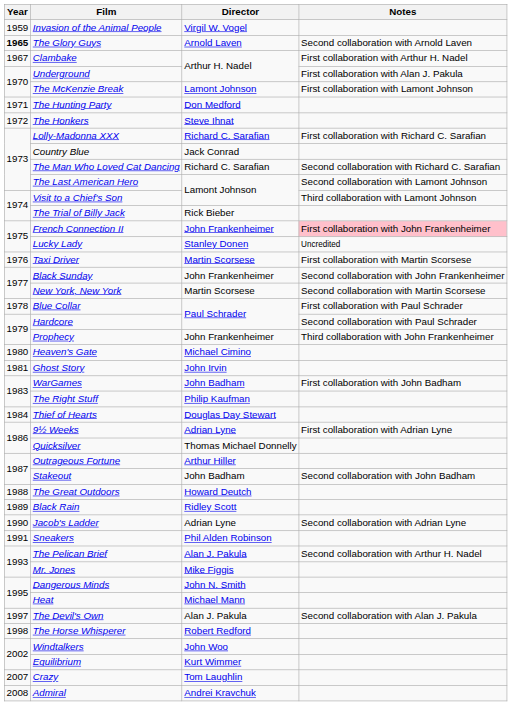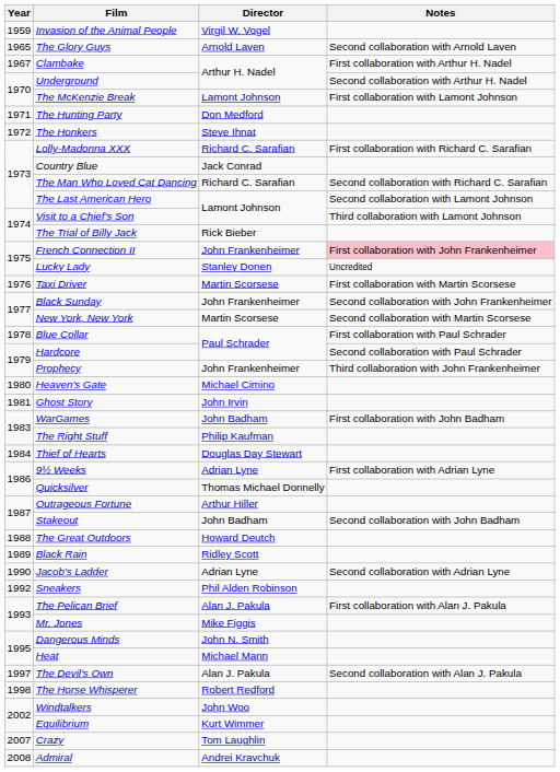 <table class="wikitable">
 <tr>
 <th>Year</th>
 <th>Film</th>
 <th>Director</th>
 <th>Notes</th>
 </tr>
 <tr>
 <td>1959</td>
 <td><em><a href='#'>Invasion of the Animal People</a></em></td>
 <td><a href='#'>Virgil W. Vogel</a></td>
 <td></td>
 </tr>
 <tr>
-<td><strong>1965</strong></td>
+<td>1965</td>
 <td><em><a href='#'>The Glory Guys</a></em></td>
 <td><a href='#'>Arnold Laven</a></td>
 <td>Second collaboration with Arnold Laven</td>
 </tr>
 <tr>
 <td>1967</td>
 <td><em><a href='#'>Clambake</a></em></td>
 <td rowspan=2>Arthur H. Nadel</td>
 <td>First collaboration with Arthur H. Nadel</td>
 </tr>
 <tr>
 <td rowspan=2>1970</td>
 <td><em><a href='#'>Underground</a></em></td>
-<td>First collaboration with Alan J. Pakula</td>
+<td>Second collaboration with Arthur H. Nadel</td>
 </tr>
 <tr>
 <td><em><a href='#'>The McKenzie Break</a></em></td>
 <td><a href='#'>Lamont Johnson</a></td>
 <td>First collaboration with Lamont Johnson</td>
 </tr>
 <tr>
 <td>1971</td>
 <td><em><a href='#'>The Hunting Party</a></em></td>
 <td><a href='#'>Don Medford</a></td>
 <td></td>
 </tr>
 <tr>
 <td>1972</td>
 <td><em><a href='#'>The Honkers</a></em></td>
 <td><a href='#'>Steve Ihnat</a></td>
 <td></td>
 </tr>
 <tr>
 <td rowspan=4>1973</td>
 <td><em><a href='#'>Lolly-Madonna XXX</a></em></td>
 <td><a href='#'>Richard C. Sarafian</a></td>
 <td>First collaboration with Richard C. Sarafian</td>
 </tr>
 <tr>
 <td><em>Country Blue</em></td>
 <td>Jack Conrad</td>
 <td></td>
 </tr>
 <tr>
 <td><em><a href='#'>The Man Who Loved Cat Dancing</a></em></td>
 <td>Richard C. Sarafian</td>
 <td>Second collaboration with Richard C. Sarafian</td>
 </tr>
 <tr>
 <td><em><a href='#'>The Last American Hero</a></em></td>
 <td rowspan=2>Lamont Johnson</td>
 <td>Second collaboration with Lamont Johnson</td>
 </tr>
 <tr>
 <td rowspan=2>1974</td>
 <td><em><a href='#'>Visit to a Chief's Son</a></em></td>
 <td>Third collaboration with Lamont Johnson</td>
 </tr>
 <tr>
 <td><em><a href='#'>The Trial of Billy Jack</a></em></td>
 <td>Rick Bieber</td>
 <td></td>
 </tr>
 <tr>
 <td rowspan=2>1975</td>
 <td><em><a href='#'>French Connection II</a></em></td>
 <td><a href='#'>John Frankenheimer</a></td>
 <td style="background: pink;">First collaboration with John Frankenheimer</td>
 </tr>
 <tr>
 <td><em><a href='#'>Lucky Lady</a></em></td>
 <td><a href='#'>Stanley Donen</a></td>
 <td><small>Uncredited</small></td>
 </tr>
 <tr>
 <td>1976</td>
 <td><em><a href='#'>Taxi Driver</a></em></td>
 <td><a href='#'>Martin Scorsese</a></td>
 <td>First collaboration with Martin Scorsese</td>
 </tr>
 <tr>
 <td rowspan=2>1977</td>
 <td><em><a href='#'>Black Sunday</a></em></td>
 <td>John Frankenheimer</td>
 <td>Second collaboration with John Frankenheimer</td>
 </tr>
 <tr>
 <td><em><a href='#'>New York, New York</a></em></td>
 <td>Martin Scorsese</td>
 <td>Second collaboration with Martin Scorsese</td>
 </tr>
 <tr>
 <td>1978</td>
 <td><em><a href='#'>Blue Collar</a></em></td>
 <td rowspan=2><a href='#'>Paul Schrader</a></td>
 <td>First collaboration with Paul Schrader</td>
 </tr>
 <tr>
 <td rowspan=2>1979</td>
 <td><em><a href='#'>Hardcore</a></em></td>
 <td>Second collaboration with Paul Schrader</td>
 </tr>
 <tr>
 <td><em><a href='#'>Prophecy</a></em></td>
 <td>John Frankenheimer</td>
 <td>Third collaboration with John Frankenheimer</td>
 </tr>
 <tr>
 <td>1980</td>
 <td><em><a href='#'>Heaven's Gate</a></em></td>
 <td><a href='#'>Michael Cimino</a></td>
 <td></td>
 </tr>
 <tr>
 <td>1981</td>
 <td><em><a href='#'>Ghost Story</a></em></td>
 <td><a href='#'>John Irvin</a></td>
 <td></td>
 </tr>
 <tr>
 <td rowspan=2>1983</td>
 <td><em><a href='#'>WarGames</a></em></td>
 <td><a href='#'>John Badham</a></td>
 <td>First collaboration with John Badham</td>
 </tr>
 <tr>
 <td><em><a href='#'>The Right Stuff</a></em></td>
 <td><a href='#'>Philip Kaufman</a></td>
 <td></td>
 </tr>
 <tr>
 <td>1984</td>
 <td><em><a href='#'>Thief of Hearts</a></em></td>
 <td><a href='#'>Douglas Day Stewart</a></td>
 <td></td>
 </tr>
 <tr>
 <td rowspan=2>1986</td>
 <td><em><a href='#'>9½ Weeks</a></em></td>
 <td><a href='#'>Adrian Lyne</a></td>
 <td>First collaboration with Adrian Lyne</td>
 </tr>
 <tr>
 <td><em><a href='#'>Quicksilver</a></em></td>
 <td>Thomas Michael Donnelly</td>
 <td></td>
 </tr>
 <tr>
 <td rowspan=2>1987</td>
 <td><em><a href='#'>Outrageous Fortune</a></em></td>
 <td><a href='#'>Arthur Hiller</a></td>
 <td></td>
 </tr>
 <tr>
 <td><em><a href='#'>Stakeout</a></em></td>
 <td>John Badham</td>
 <td>Second collaboration with John Badham</td>
 </tr>
 <tr>
 <td>1988</td>
 <td><em><a href='#'>The Great Outdoors</a></em></td>
 <td><a href='#'>Howard Deutch</a></td>
 <td></td>
 </tr>
 <tr>
 <td>1989</td>
 <td><em><a href='#'>Black Rain</a></em></td>
 <td><a href='#'>Ridley Scott</a></td>
 <td></td>
 </tr>
 <tr>
 <td>1990</td>
 <td><em><a href='#'>Jacob's Ladder</a></em></td>
 <td>Adrian Lyne</td>
 <td>Second collaboration with Adrian Lyne</td>
 </tr>
 <tr>
-<td>1991</td>
+<td>1992</td>
 <td><em><a href='#'>Sneakers</a></em></td>
 <td><a href='#'>Phil Alden Robinson</a></td>
 <td></td>
 </tr>
 <tr>
 <td rowspan=2>1993</td>
 <td><em><a href='#'>The Pelican Brief</a></em></td>
 <td><a href='#'>Alan J. Pakula</a></td>
-<td>Second collaboration with Arthur H. Nadel</td>
+<td>First collaboration with Alan J. Pakula</td>
 </tr>
 <tr>
 <td><em><a href='#'>Mr. Jones</a></em></td>
 <td><a href='#'>Mike Figgis</a></td>
 <td></td>
 </tr>
 <tr>
 <td rowspan=2>1995</td>
 <td><em><a href='#'>Dangerous Minds</a></em></td>
 <td><a href='#'>John N. Smith</a></td>
 <td></td>
 </tr>
 <tr>
 <td><em><a href='#'>Heat</a></em></td>
 <td><a href='#'>Michael Mann</a></td>
 <td></td>
 </tr>
 <tr>
 <td>1997</td>
 <td><em><a href='#'>The Devil's Own</a></em></td>
 <td>Alan J. Pakula</td>
 <td>Second collaboration with Alan J. Pakula</td>
 </tr>
 <tr>
 <td>1998</td>
 <td><em><a href='#'>The Horse Whisperer</a></em></td>
 <td><a href='#'>Robert Redford</a></td>
 <td></td>
 </tr>
 <tr>
 <td rowspan=2>2002</td>
 <td><em><a href='#'>Windtalkers</a></em></td>
 <td><a href='#'>John Woo</a></td>
 <td></td>
 </tr>
 <tr>
 <td><em><a href='#'>Equilibrium</a></em></td>
 <td><a href='#'>Kurt Wimmer</a></td>
 <td></td>
 </tr>
 <tr>
 <td>2007</td>
 <td><em><a href='#'>Crazy</a></em></td>
 <td><a href='#'>Tom Laughlin</a></td>
 <td></td>
 </tr>
 <tr>
 <td>2008</td>
 <td><em><a href='#'>Admiral</a></em></td>
 <td><a href='#'>Andrei Kravchuk</a></td>
 <td></td>
 </tr>
 </table>
